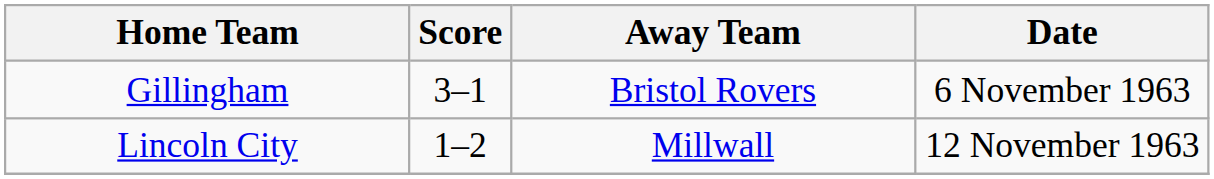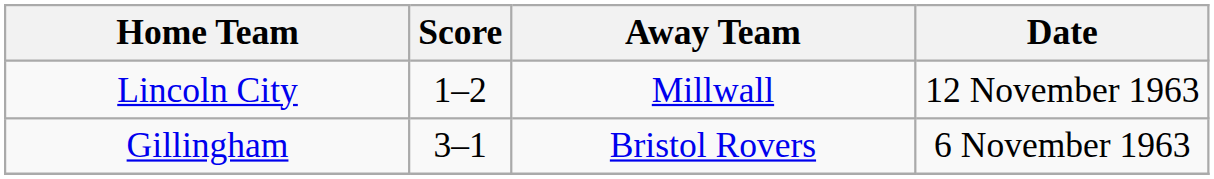 <table class="wikitable" style="text-align:center;">
 <tr>
 <th width=175>Home Team</th>
 <th width=20>Score</th>
 <th width=175>Away Team</th>
 <th width=125>Date</th>
 </tr>
 <tr>
+<td><a href='#'>Lincoln City</a></td>
+<td>1–2</td>
+<td><a href='#'>Millwall</a></td>
+<td>12 November 1963</td>
+</tr>
+<tr>
 <td><a href='#'>Gillingham</a></td>
 <td>3–1</td>
 <td><a href='#'>Bristol Rovers</a></td>
 <td>6 November 1963</td>
 </tr>
 <tr>
-<td><a href='#'>Lincoln City</a></td>
-<td>1–2</td>
-<td><a href='#'>Millwall</a></td>
-<td>12 November 1963</td>
-</tr>
-<tr>
 </tr>
 </table>
